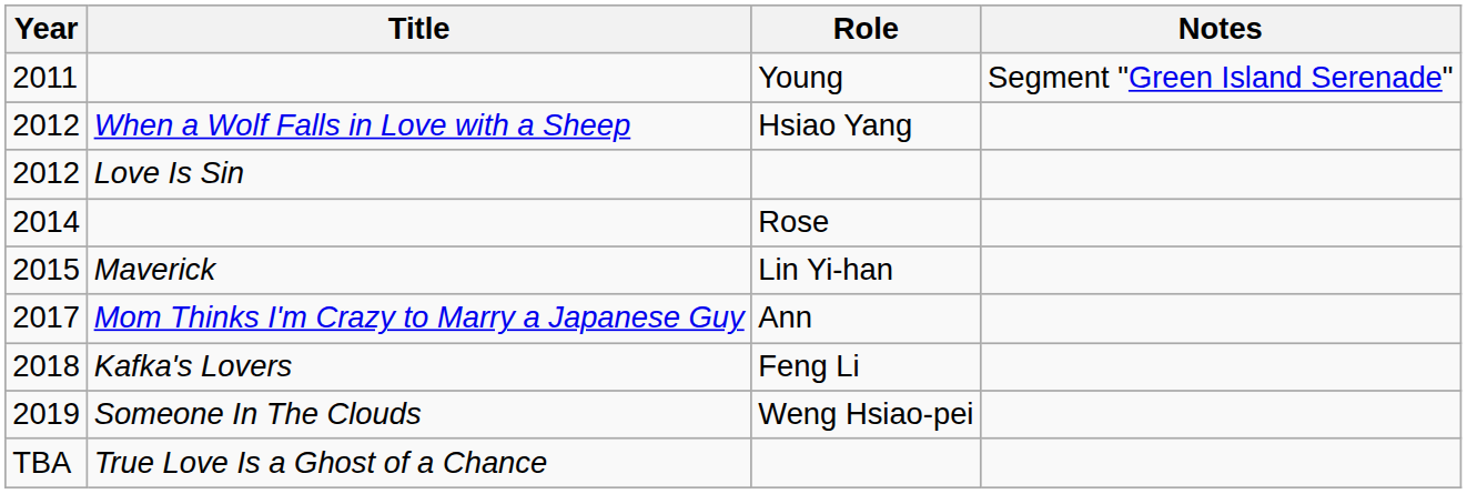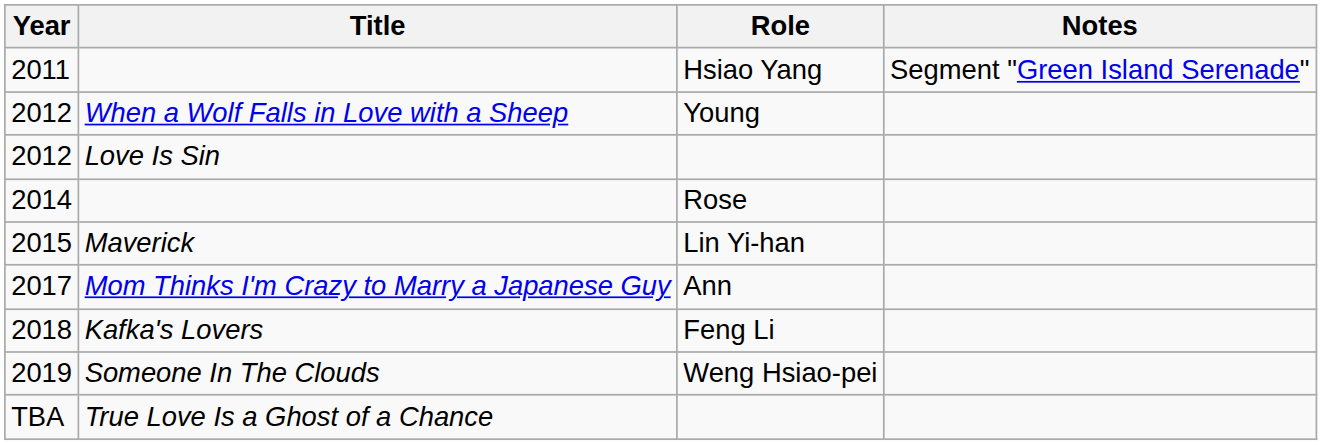 <table class="wikitable sortable">
 <tr>
 <th>Year</th>
 <th>Title</th>
 <th>Role</th>
 <th class="unsortable">Notes</th>
 </tr>
 <tr>
 <td>2011</td>
 <td><em></em></td>
-<td>Young </td>
+<td>Hsiao Yang</td>
 <td>Segment "<a href='#'>Green Island Serenade</a>"</td>
 </tr>
 <tr>
 <td>2012</td>
 <td><em><a href='#'>When a Wolf Falls in Love with a Sheep</a></em></td>
-<td>Hsiao Yang</td>
+<td>Young </td>
 <td></td>
 </tr>
 <tr>
 <td>2012</td>
 <td><em>Love Is Sin</em></td>
 <td></td>
 <td></td>
 </tr>
 <tr>
 <td>2014</td>
 <td><em></em></td>
 <td>Rose</td>
 <td></td>
 </tr>
 <tr>
 <td>2015</td>
 <td><em>Maverick</em></td>
 <td>Lin Yi-han</td>
 <td></td>
 </tr>
 <tr>
 <td>2017</td>
 <td><em><a href='#'>Mom Thinks I'm Crazy to Marry a Japanese Guy</a></em></td>
 <td>Ann</td>
 <td></td>
 </tr>
 <tr>
 <td>2018</td>
 <td><em>Kafka's Lovers</em></td>
 <td>Feng Li</td>
 <td></td>
 </tr>
 <tr>
 <td>2019</td>
 <td><em>Someone In The Clouds</em></td>
 <td>Weng Hsiao-pei</td>
 <td></td>
 </tr>
 <tr>
 <td>TBA</td>
 <td><em>True Love Is a Ghost of a Chance</em></td>
 <td></td>
 <td></td>
 </tr>
 </table>
